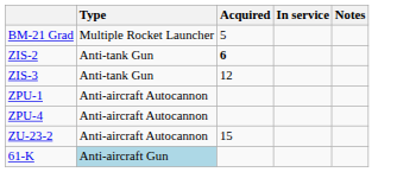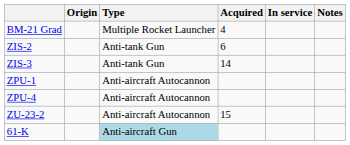 <table class="wikitable">
 <tr>
 <th style="text-align: left;"></th>
+<th style="text-align: left;">Origin</th>
 <th style="text-align: left;">Type</th>
 <th style="text-align: left;">Acquired</th>
 <th style="text-align: left;">In service</th>
 <th style="text-align: left;">Notes</th>
 </tr>
 <tr>
 <td><a href='#'>BM-21 Grad</a></td>
+<td></td>
 <td>Multiple Rocket Launcher</td>
-<td>5</td>
+<td>4</td>
 <td></td>
 <td></td>
 </tr>
 <tr>
 <td><a href='#'>ZIS-2</a></td>
+<td></td>
 <td>Anti-tank Gun</td>
-<td><strong>6</strong></td>
+<td>6</td>
 <td></td>
 <td></td>
 </tr>
 <tr>
 <td><a href='#'>ZIS-3</a></td>
+<td></td>
 <td>Anti-tank Gun</td>
-<td>12</td>
+<td>14</td>
 <td></td>
 <td></td>
 </tr>
 <tr>
 <td><a href='#'>ZPU-1</a></td>
+<td></td>
 <td>Anti-aircraft Autocannon</td>
 <td></td>
 <td></td>
 <td></td>
 </tr>
 <tr>
 <td><a href='#'>ZPU-4</a></td>
+<td></td>
 <td>Anti-aircraft Autocannon</td>
 <td></td>
 <td></td>
 <td></td>
 </tr>
 <tr>
 <td><a href='#'>ZU-23-2</a></td>
+<td></td>
 <td>Anti-aircraft Autocannon</td>
 <td>15</td>
 <td></td>
 <td></td>
 </tr>
 <tr>
 <td><a href='#'>61-K</a></td>
+<td></td>
 <td style="background: lightblue;">Anti-aircraft Gun</td>
 <td></td>
 <td></td>
 <td></td>
 </tr>
 </table>
